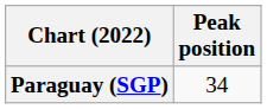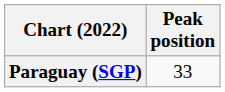 <table class="wikitable plainrowheaders" style="text-align:center">
 <tr>
 <th scope="col">Chart (2022)</th>
 <th scope="col">Peak<br>position</th>
 </tr>
 <tr>
 <th scope="row">Paraguay (<a href='#'>SGP</a>)</th>
-<td>34</td>
+<td>33</td>
 </tr>
 </table>
